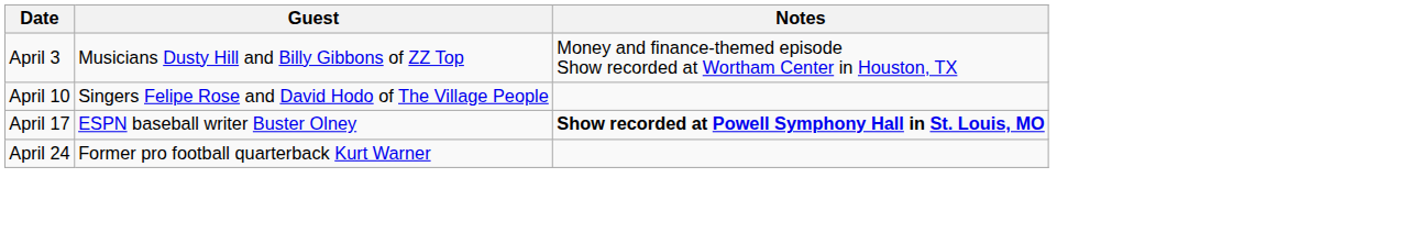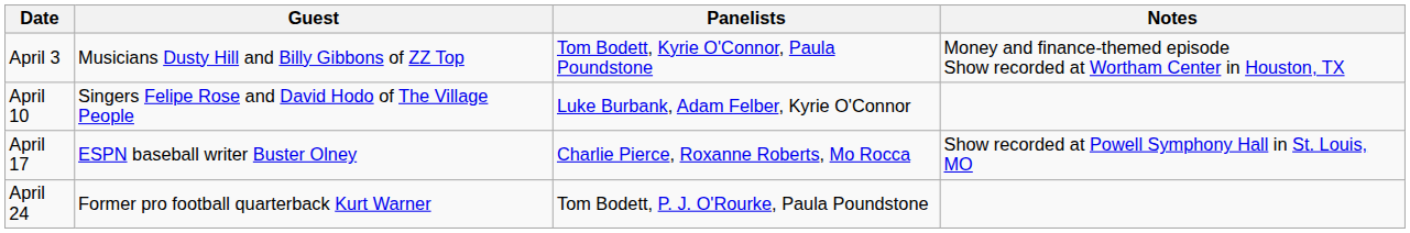 <table class="wikitable">
 <tr>
 <th>Date</th>
 <th>Guest</th>
+<th>Panelists</th>
 <th>Notes</th>
 </tr>
 <tr>
 <td>April 3</td>
 <td>Musicians <a href='#'>Dusty Hill</a> and <a href='#'>Billy Gibbons</a> of <a href='#'>ZZ Top</a></td>
+<td><a href='#'>Tom Bodett</a>, <a href='#'>Kyrie O'Connor</a>, <a href='#'>Paula Poundstone</a></td>
 <td>Money and finance-themed episode<br>Show recorded at <a href='#'>Wortham Center</a> in <a href='#'>Houston, TX</a></td>
 </tr>
 <tr>
 <td>April 10</td>
 <td>Singers <a href='#'>Felipe Rose</a> and <a href='#'>David Hodo</a> of <a href='#'>The Village People</a></td>
+<td><a href='#'>Luke Burbank</a>, <a href='#'>Adam Felber</a>, Kyrie O'Connor</td>
 <td></td>
 </tr>
 <tr>
 <td>April 17</td>
 <td><a href='#'>ESPN</a> baseball writer <a href='#'>Buster Olney</a></td>
-<td><strong>Show recorded at <a href='#'>Powell Symphony Hall</a> in <a href='#'>St. Louis, MO</a></strong></td>
+<td><a href='#'>Charlie Pierce</a>, <a href='#'>Roxanne Roberts</a>, <a href='#'>Mo Rocca</a></td>
+<td>Show recorded at <a href='#'>Powell Symphony Hall</a> in <a href='#'>St. Louis, MO</a></td>
 </tr>
 <tr>
 <td>April 24</td>
 <td>Former pro football quarterback <a href='#'>Kurt Warner</a></td>
+<td>Tom Bodett, <a href='#'>P. J. O'Rourke</a>, Paula Poundstone</td>
 <td></td>
 </tr>
 </table>
